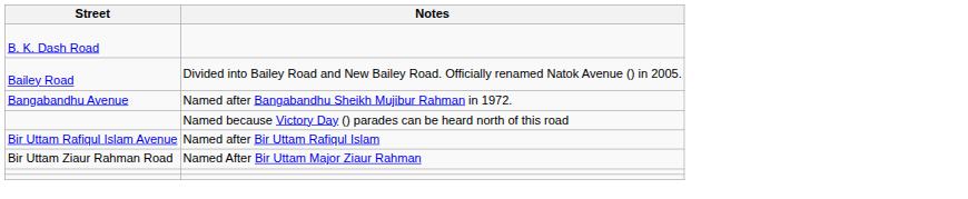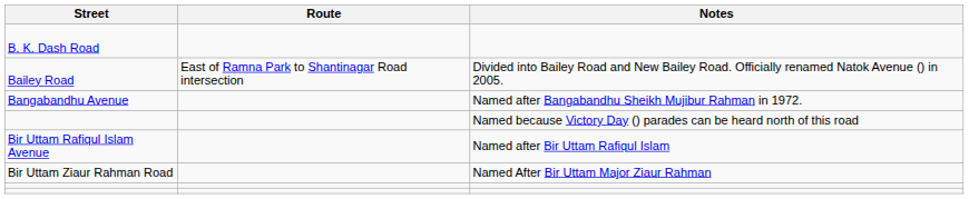 <table class="wikitable">
 <tr>
 <th>Street</th>
+<th>Route</th>
 <th>Notes</th>
 </tr>
 <tr>
 <td><br><a href='#'>B. K. Dash Road</a></td>
 <td></td>
+<td></td>
 </tr>
 <tr>
 <td><br><a href='#'>Bailey Road</a></td>
+<td>East of <a href='#'>Ramna Park</a> to <a href='#'>Shantinagar</a> Road intersection</td>
 <td>Divided into Bailey Road and New Bailey Road. Officially renamed Natok Avenue () in 2005.</td>
 </tr>
 <tr>
 <td><a href='#'>Bangabandhu Avenue</a></td>
+<td></td>
 <td>Named after <a href='#'>Bangabandhu Sheikh Mujibur Rahman</a> in 1972.</td>
 </tr>
 <tr>
+<td></td>
 <td></td>
 <td>Named because <a href='#'>Victory Day</a> () parades can be heard north of this road</td>
 </tr>
 <tr>
 <td><a href='#'>Bir Uttam Rafiqul Islam Avenue</a></td>
+<td></td>
 <td>Named after <a href='#'>Bir Uttam Rafiqul Islam</a></td>
 </tr>
 <tr>
 <td>Bir Uttam Ziaur Rahman Road</td>
+<td></td>
 <td>Named After <a href='#'>Bir Uttam Major Ziaur Rahman</a></td>
 </tr>
 <tr>
+<td></td>
 <td></td>
 <td></td>
 </tr>
 <tr>
 <td></td>
 <td></td>
+<td></td>
 </tr>
 </table>
